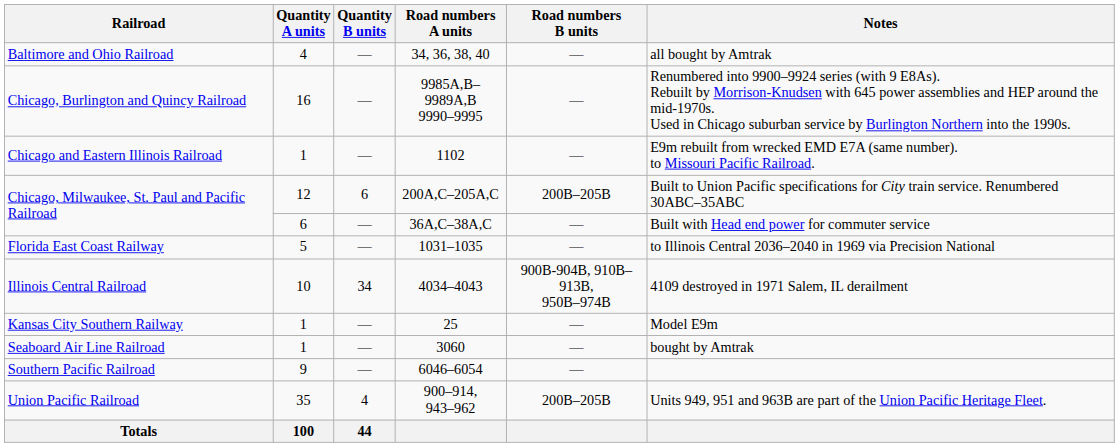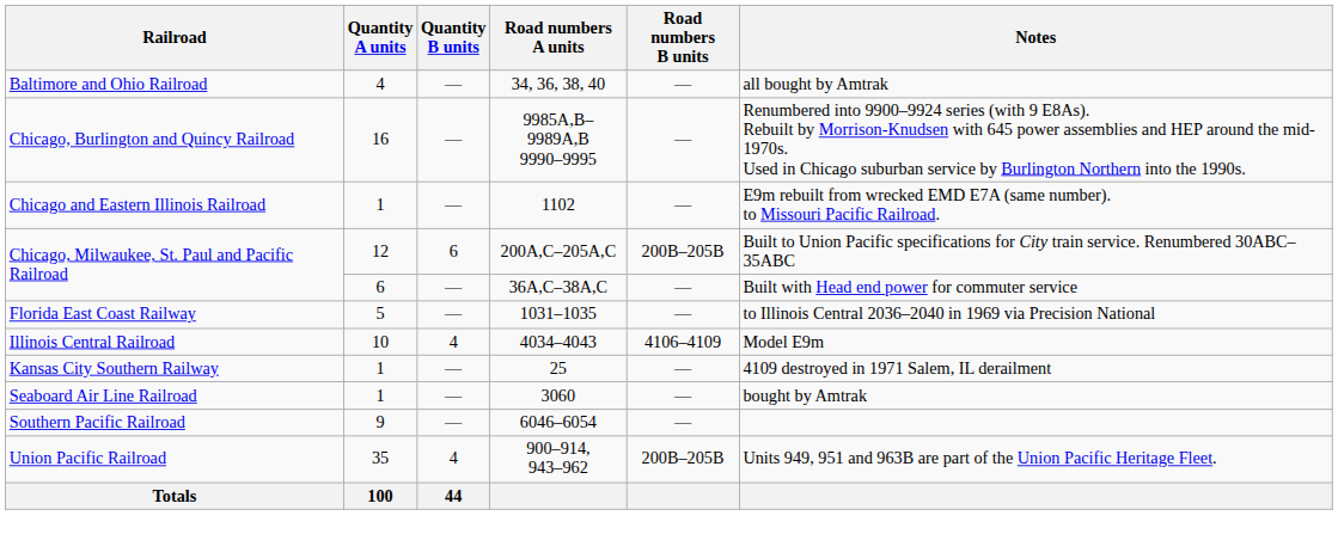 <table class="wikitable">
 <tr>
 <th>Railroad</th>
 <th>Quantity<br><a href='#'>A units</a></th>
 <th>Quantity<br><a href='#'>B units</a></th>
 <th>Road numbers<br>A units</th>
 <th>Road numbers<br>B units</th>
 <th>Notes</th>
 </tr>
 <tr>
 <td><a href='#'>Baltimore and Ohio Railroad</a></td>
 <td style="text-align:center;">4</td>
 <td style="text-align:center;">—</td>
 <td style="text-align:center;">34, 36, 38, 40</td>
 <td style="text-align:center;">—</td>
 <td>all bought by Amtrak</td>
 </tr>
 <tr>
 <td><a href='#'>Chicago, Burlington and Quincy Railroad</a></td>
 <td style="text-align:center;">16</td>
 <td style="text-align:center;">—</td>
 <td style="text-align:center;">9985A,B–9989A,B<br>9990–9995</td>
 <td style="text-align:center;">—</td>
 <td>Renumbered into 9900–9924 series (with 9 E8As).<br>Rebuilt by <a href='#'>Morrison-Knudsen</a> with 645 power assemblies and HEP around the mid-1970s.<br>Used in Chicago suburban service by <a href='#'>Burlington Northern</a> into the 1990s.</td>
 </tr>
 <tr>
 <td><a href='#'>Chicago and Eastern Illinois Railroad</a></td>
 <td style="text-align:center;">1</td>
 <td style="text-align:center;">—</td>
 <td style="text-align:center;">1102</td>
 <td style="text-align:center;">—</td>
 <td>E9m rebuilt from wrecked EMD E7A (same number).<br>to <a href='#'>Missouri Pacific Railroad</a>.</td>
 </tr>
 <tr>
 <td rowspan=2><a href='#'>Chicago, Milwaukee, St. Paul and Pacific Railroad</a></td>
 <td style="text-align:center;">12</td>
 <td style="text-align:center;">6</td>
 <td style="text-align:center;">200A,C–205A,C</td>
 <td style="text-align:center;">200B–205B</td>
 <td>Built to Union Pacific specifications for <em>City</em> train service. Renumbered 30ABC–35ABC</td>
 </tr>
 <tr>
 <td style="text-align:center;">6</td>
 <td style="text-align:center;">—</td>
 <td style="text-align:center;">36A,C–38A,C</td>
 <td style="text-align:center;">—</td>
 <td>Built with <a href='#'>Head end power</a> for commuter service</td>
 </tr>
 <tr>
 <td><a href='#'>Florida East Coast Railway</a></td>
 <td style="text-align:center;">5</td>
 <td style="text-align:center;">—</td>
 <td style="text-align:center;">1031–1035</td>
 <td style="text-align:center;">—</td>
 <td>to Illinois Central 2036–2040 in 1969 via Precision National</td>
 </tr>
 <tr>
 <td><a href='#'>Illinois Central Railroad</a></td>
 <td style="text-align:center;">10</td>
-<td style="text-align:center;">34</td>
+<td style="text-align:center;">4</td>
 <td style="text-align:center;">4034–4043</td>
-<td style="text-align:center;">900B-904B, 910B–913B,<br>950B–974B</td>
-<td>4109 destroyed in 1971 Salem, IL derailment</td>
+<td style="text-align:center;">4106–4109</td>
+<td>Model E9m</td>
 </tr>
 <tr>
 <td><a href='#'>Kansas City Southern Railway</a></td>
 <td style="text-align:center;">1</td>
 <td style="text-align:center;">—</td>
 <td style="text-align:center;">25</td>
 <td style="text-align:center;">—</td>
-<td>Model E9m</td>
+<td>4109 destroyed in 1971 Salem, IL derailment</td>
 </tr>
 <tr>
 <td><a href='#'>Seaboard Air Line Railroad</a></td>
 <td style="text-align:center;">1</td>
 <td style="text-align:center;">—</td>
 <td style="text-align:center;">3060</td>
 <td style="text-align:center;">—</td>
 <td>bought by Amtrak</td>
 </tr>
 <tr>
 <td><a href='#'>Southern Pacific Railroad</a></td>
 <td style="text-align:center;">9</td>
 <td style="text-align:center;">—</td>
 <td style="text-align:center;">6046–6054</td>
 <td style="text-align:center;">—</td>
 <td></td>
 </tr>
 <tr>
 <td><a href='#'>Union Pacific Railroad</a></td>
 <td style="text-align:center;">35</td>
 <td style="text-align:center;">4</td>
 <td style="text-align:center;">900–914,<br>943–962</td>
 <td style="text-align:center;">200B–205B</td>
 <td>Units 949, 951 and 963B are part of the <a href='#'>Union Pacific Heritage Fleet</a>.</td>
 </tr>
 <tr>
 <th>Totals</th>
 <th>100</th>
 <th>44</th>
 <th></th>
 <th></th>
 <th></th>
 </tr>
 </table>
